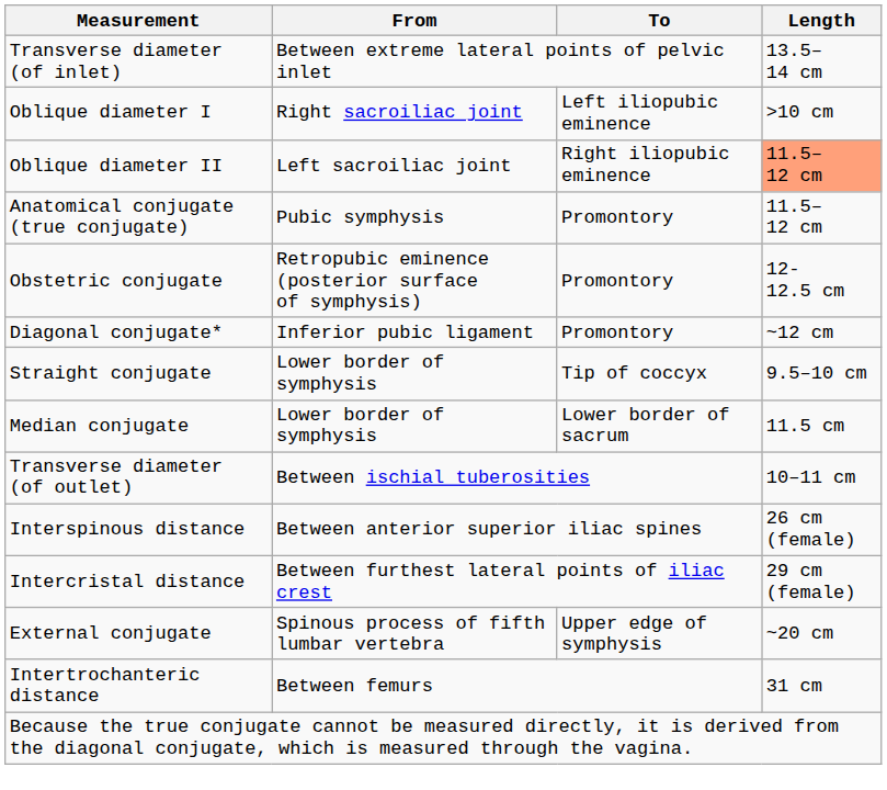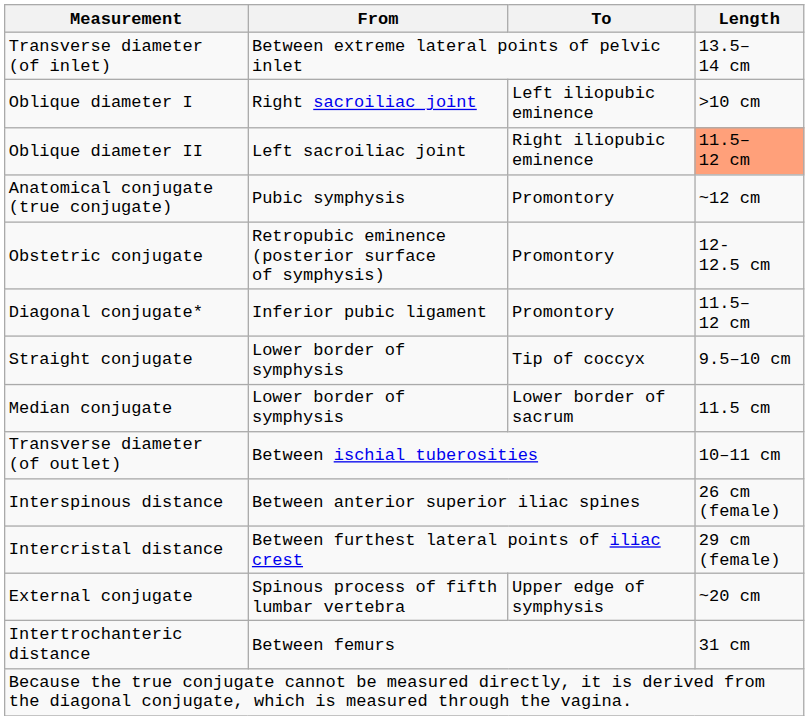 <table class="wikitable">
 <tr>
 <th>Measurement</th>
 <th>From</th>
 <th>To</th>
 <th>Length</th>
 </tr>
 <tr>
 <td>Transverse diameter<br>(of inlet)</td>
 <td colspan=2>Between extreme lateral points of pelvic inlet</td>
 <td>13.5–14 cm</td>
 </tr>
 <tr>
 <td>Oblique diameter I</td>
 <td>Right <a href='#'>sacroiliac joint</a></td>
 <td>Left iliopubic eminence</td>
 <td>>10 cm</td>
 </tr>
 <tr>
 <td>Oblique diameter II</td>
 <td>Left sacroiliac joint</td>
 <td>Right iliopubic eminence</td>
 <td style="background: lightsalmon;">11.5–12 cm</td>
 </tr>
 <tr>
 <td>Anatomical conjugate<br>(true conjugate)</td>
 <td>Pubic symphysis</td>
 <td>Promontory</td>
-<td>11.5–12 cm</td>
+<td>~12 cm</td>
 </tr>
 <tr>
 <td>Obstetric conjugate</td>
 <td>Retropubic eminence<br>(posterior surface<br>of symphysis)</td>
 <td>Promontory</td>
 <td>12-12.5 cm</td>
 </tr>
 <tr>
 <td>Diagonal conjugate*</td>
 <td>Inferior pubic ligament</td>
 <td>Promontory</td>
-<td>~12 cm</td>
+<td>11.5–12 cm</td>
 </tr>
 <tr>
 <td>Straight conjugate</td>
 <td>Lower border of symphysis</td>
 <td>Tip of coccyx</td>
 <td>9.5–10 cm</td>
 </tr>
 <tr>
 <td>Median conjugate</td>
 <td>Lower border of symphysis</td>
 <td>Lower border of sacrum</td>
 <td>11.5 cm</td>
 </tr>
 <tr>
 <td>Transverse diameter<br>(of outlet)</td>
 <td colspan=2>Between <a href='#'>ischial tuberosities</a></td>
 <td>10–11 cm</td>
 </tr>
 <tr>
 <td>Interspinous distance</td>
 <td colspan=2>Between anterior superior iliac spines</td>
 <td>26 cm<br>(female)</td>
 </tr>
 <tr>
 <td>Intercristal distance</td>
 <td colspan=2>Between furthest lateral points of <a href='#'>iliac crest</a></td>
 <td>29 cm<br>(female)</td>
 </tr>
 <tr>
 <td>External conjugate</td>
 <td>Spinous process of fifth lumbar vertebra</td>
 <td>Upper edge of symphysis</td>
 <td>~20 cm</td>
 </tr>
 <tr>
 <td>Intertrochanteric distance</td>
 <td colspan=2>Between femurs</td>
 <td>31 cm</td>
 </tr>
 <tr>
 <td colspan=4>Because the true conjugate cannot be measured directly, it is derived from the diagonal conjugate, which is measured through the vagina.</td>
 </tr>
 </table>
